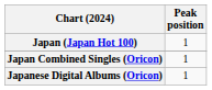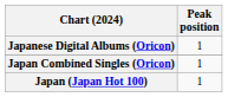 <table class="wikitable sortable plainrowheaders" style="text-align:center">
 <tr>
 <th scope="col">Chart (2024)</th>
 <th scope="col">Peak<br>position</th>
 </tr>
 <tr>
-<th scope="row">Japan (<a href='#'>Japan Hot 100</a>)</th>
+<th scope="row">Japanese Digital Albums (<a href='#'>Oricon</a>)</th>
 <td>1</td>
 </tr>
 <tr>
 </tr>
 <tr>
 <th scope="row">Japan Combined Singles (<a href='#'>Oricon</a>)</th>
 <td>1</td>
 </tr>
 <tr>
-<th scope="row">Japanese Digital Albums (<a href='#'>Oricon</a>)</th>
+<th scope="row">Japan (<a href='#'>Japan Hot 100</a>)</th>
 <td>1</td>
 </tr>
 </table>
